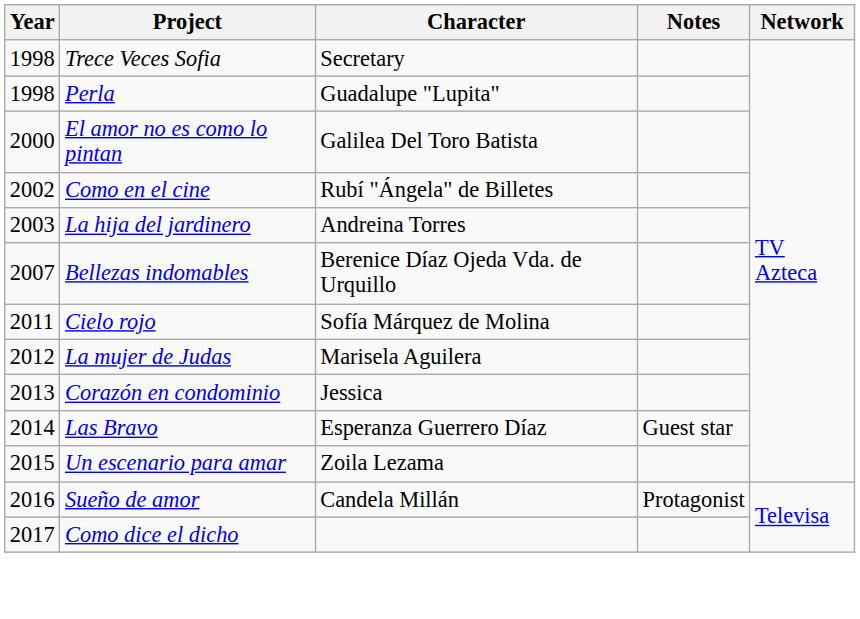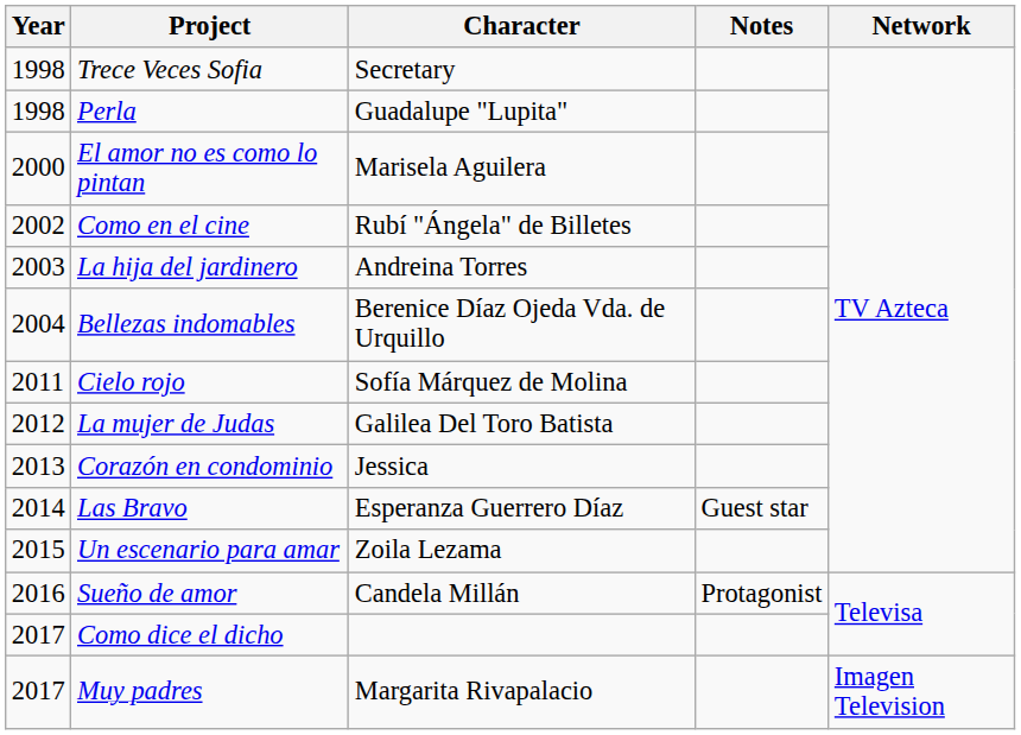 <table class="wikitable">
 <tr>
 <th>Year</th>
 <th>Project</th>
 <th>Character</th>
 <th>Notes</th>
 <th>Network</th>
 </tr>
 <tr>
 <td>1998</td>
 <td><em>Trece Veces Sofia</em></td>
 <td>Secretary</td>
 <td></td>
 <td rowspan=11><a href='#'>TV Azteca</a></td>
 </tr>
 <tr>
 <td>1998</td>
 <td><em><a href='#'>Perla</a></em></td>
 <td>Guadalupe "Lupita"</td>
 <td></td>
 </tr>
 <tr>
 <td>2000</td>
 <td><em><a href='#'>El amor no es como lo pintan</a></em></td>
-<td>Galilea Del Toro Batista</td>
+<td>Marisela Aguilera</td>
 <td></td>
 </tr>
 <tr>
 <td>2002</td>
 <td><em><a href='#'>Como en el cine</a></em></td>
 <td>Rubí "Ángela" de Billetes</td>
 <td></td>
 </tr>
 <tr>
 <td>2003</td>
 <td><em><a href='#'>La hija del jardinero</a></em></td>
 <td>Andreina Torres</td>
 <td></td>
 </tr>
 <tr>
-<td>2007</td>
+<td>2004</td>
 <td><em><a href='#'>Bellezas indomables</a></em></td>
 <td>Berenice Díaz Ojeda Vda. de Urquillo</td>
 <td></td>
 </tr>
 <tr>
 <td>2011</td>
 <td><em><a href='#'>Cielo rojo</a></em></td>
 <td>Sofía Márquez de Molina</td>
 <td></td>
 </tr>
 <tr>
 <td>2012</td>
 <td><em><a href='#'>La mujer de Judas</a></em></td>
-<td>Marisela Aguilera</td>
+<td>Galilea Del Toro Batista</td>
 <td></td>
 </tr>
 <tr>
 <td>2013</td>
 <td><em><a href='#'>Corazón en condominio</a></em></td>
 <td>Jessica</td>
 <td></td>
 </tr>
 <tr>
 <td>2014</td>
 <td><em><a href='#'>Las Bravo</a></em></td>
 <td>Esperanza Guerrero Díaz</td>
 <td>Guest star</td>
 </tr>
 <tr>
 <td>2015</td>
 <td><em><a href='#'>Un escenario para amar</a></em></td>
 <td>Zoila Lezama</td>
 <td></td>
 </tr>
 <tr>
 <td>2016</td>
 <td><em><a href='#'>Sueño de amor</a></em></td>
 <td>Candela Millán</td>
 <td>Protagonist</td>
 <td rowspan=2><a href='#'>Televisa</a></td>
 </tr>
 <tr>
 <td>2017</td>
 <td><em><a href='#'>Como dice el dicho</a></em></td>
 <td></td>
 <td></td>
 </tr>
+<tr>
+<td>2017</td>
+<td><em><a href='#'>Muy padres</a></em></td>
+<td>Margarita Rivapalacio</td>
+<td></td>
+<td><a href='#'>Imagen Television</a></td>
+</tr>
 </table>
